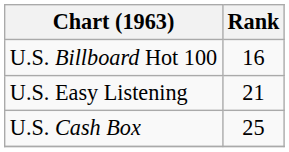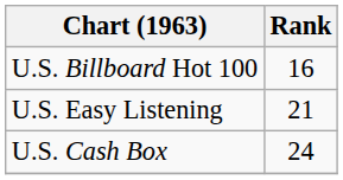 <table class="wikitable">
 <tr>
 <th>Chart (1963)</th>
 <th style="text-align:center;">Rank</th>
 </tr>
 <tr>
 <td>U.S. <em>Billboard</em> Hot 100</td>
 <td style="text-align:center;">16</td>
 </tr>
 <tr>
 <td>U.S. Easy Listening</td>
 <td style="text-align:center;">21</td>
 </tr>
 <tr>
 <td>U.S. <em>Cash Box</em></td>
-<td style="text-align:center;">25</td>
+<td style="text-align:center;">24</td>
 </tr>
 <tr>
 </tr>
 </table>
